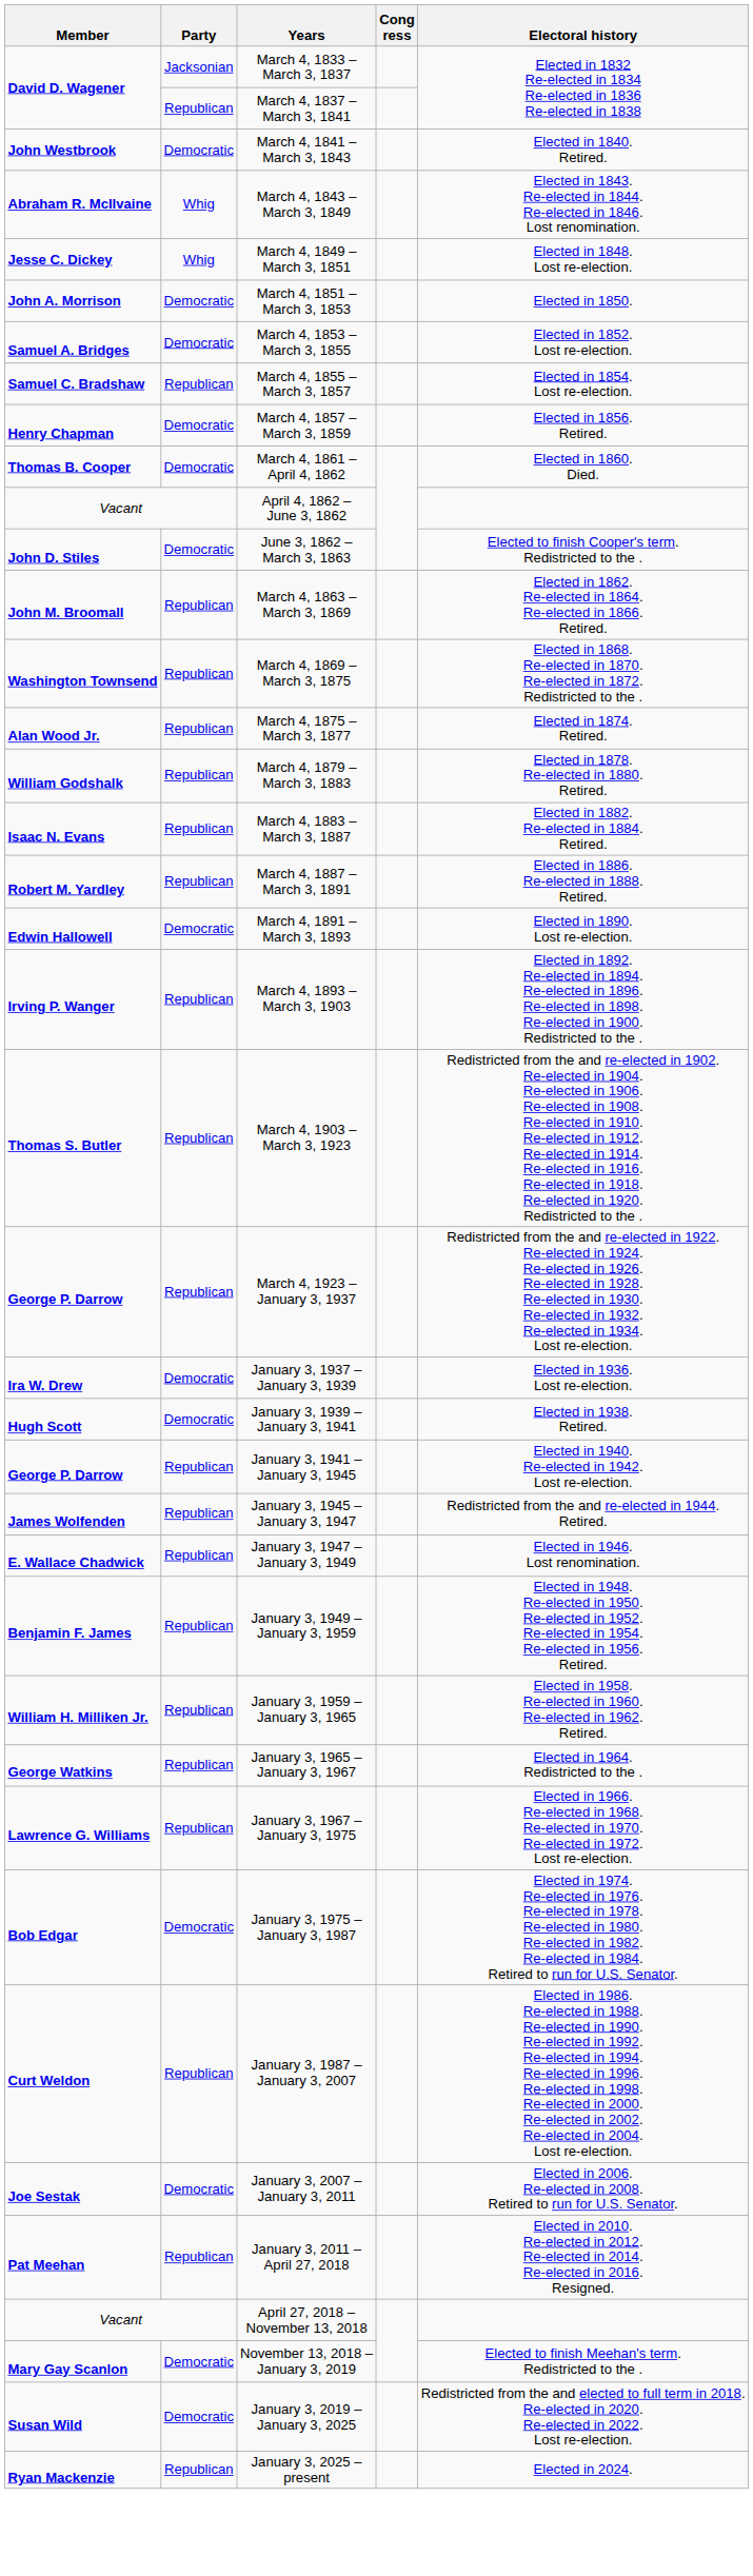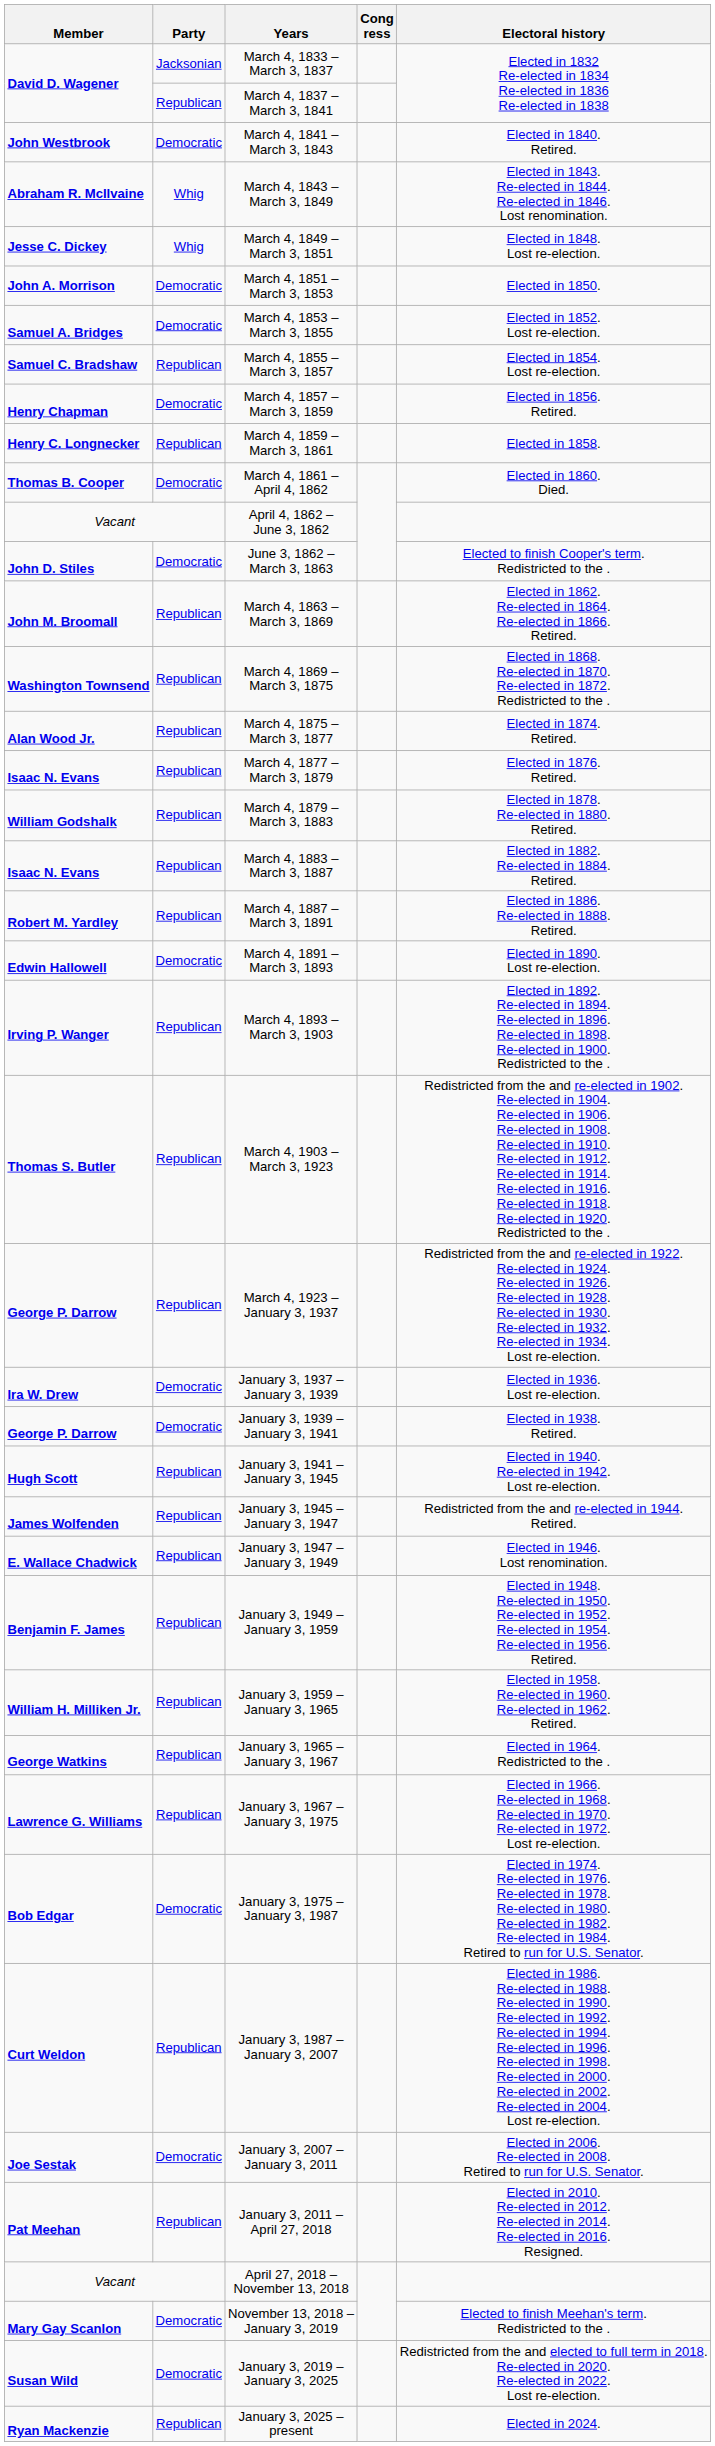 <table class=wikitable style="text-align:center">
 <tr style="height:3em" valign=bottom>
 <th>Member</th>
 <th>Party</th>
 <th>Years</th>
 <th>Cong<br>ress</th>
 <th>Electoral history</th>
 </tr>
 <tr style="height:3em">
 <td rowspan=2 align=left><strong><a href='#'>David D. Wagener</a></strong><br></td>
 <td><a href='#'>Jacksonian</a></td>
 <td nowrap>March 4, 1833 –<br>March 3, 1837</td>
 <td></td>
 <td rowspan=2><a href='#'>Elected in 1832</a><br><a href='#'>Re-elected in 1834</a><br><a href='#'>Re-elected in 1836</a><br><a href='#'>Re-elected in 1838</a><br></td>
 </tr>
 <tr style="height:3em">
 <td><a href='#'>Republican</a></td>
 <td nowrap>March 4, 1837 –<br>March 3, 1841</td>
 <td></td>
 </tr>
 <tr style="height:3em">
 <td align=left><strong><a href='#'>John Westbrook</a></strong><br></td>
 <td><a href='#'>Democratic</a></td>
 <td nowrap>March 4, 1841 –<br>March 3, 1843</td>
 <td></td>
 <td><a href='#'>Elected in 1840</a>.<br>Retired.</td>
 </tr>
 <tr style="height:3em">
 <td align=left><strong><a href='#'>Abraham R. McIlvaine</a></strong><br></td>
 <td><a href='#'>Whig</a></td>
 <td nowrap>March 4, 1843 –<br>March 3, 1849</td>
 <td></td>
 <td><a href='#'>Elected in 1843</a>.<br><a href='#'>Re-elected in 1844</a>.<br><a href='#'>Re-elected in 1846</a>.<br>Lost renomination.</td>
 </tr>
 <tr style="height:3em">
 <td align=left><strong><a href='#'>Jesse C. Dickey</a></strong><br></td>
 <td><a href='#'>Whig</a></td>
 <td nowrap>March 4, 1849 –<br>March 3, 1851</td>
 <td></td>
 <td><a href='#'>Elected in 1848</a>.<br>Lost re-election.</td>
 </tr>
 <tr style="height:3em">
 <td align=left><strong><a href='#'>John A. Morrison</a></strong><br></td>
 <td><a href='#'>Democratic</a></td>
 <td nowrap>March 4, 1851 –<br>March 3, 1853</td>
 <td></td>
 <td><a href='#'>Elected in 1850</a>.<br></td>
 </tr>
 <tr style="height:3em">
 <td align=left><br><strong><a href='#'>Samuel A. Bridges</a></strong><br></td>
 <td><a href='#'>Democratic</a></td>
 <td nowrap>March 4, 1853 –<br>March 3, 1855</td>
 <td></td>
 <td><a href='#'>Elected in 1852</a>.<br>Lost re-election.</td>
 </tr>
 <tr style="height:3em">
 <td align=left><strong><a href='#'>Samuel C. Bradshaw</a></strong><br></td>
 <td><a href='#'>Republican</a></td>
 <td nowrap>March 4, 1855 –<br>March 3, 1857</td>
 <td></td>
 <td><a href='#'>Elected in 1854</a>.<br>Lost re-election.</td>
 </tr>
 <tr style="height:3em">
 <td align=left><br><strong><a href='#'>Henry Chapman</a></strong><br></td>
 <td><a href='#'>Democratic</a></td>
 <td nowrap>March 4, 1857 –<br>March 3, 1859</td>
 <td></td>
 <td><a href='#'>Elected in 1856</a>.<br>Retired.</td>
 </tr>
 <tr style="height:3em">
+<td align=left><strong><a href='#'>Henry C. Longnecker</a></strong><br></td>
+<td><a href='#'>Republican</a></td>
+<td nowrap>March 4, 1859 –<br>March 3, 1861</td>
+<td></td>
+<td><a href='#'>Elected in 1858</a>.<br></td>
+</tr>
+<tr style="height:3em">
 <td align=left><strong><a href='#'>Thomas B. Cooper</a></strong><br></td>
 <td><a href='#'>Democratic</a></td>
 <td nowrap>March 4, 1861 –<br>April 4, 1862</td>
 <td rowspan=3></td>
 <td><a href='#'>Elected in 1860</a>.<br>Died.</td>
 </tr>
 <tr style="height:3em">
 <td colspan=2><em>Vacant</em></td>
 <td nowrap>April 4, 1862 –<br>June 3, 1862</td>
 <td></td>
 </tr>
 <tr style="height:3em">
 <td align=left><br><strong><a href='#'>John D. Stiles</a></strong><br></td>
 <td><a href='#'>Democratic</a></td>
 <td nowrap>June 3, 1862 –<br>March 3, 1863</td>
 <td><a href='#'>Elected to finish Cooper's term</a>.<br>Redistricted to the .</td>
 </tr>
 <tr style="height:3em">
 <td align=left><br><strong><a href='#'>John M. Broomall</a></strong><br></td>
 <td><a href='#'>Republican</a></td>
 <td nowrap>March 4, 1863 –<br>March 3, 1869</td>
 <td></td>
 <td><a href='#'>Elected in 1862</a>.<br><a href='#'>Re-elected in 1864</a>.<br><a href='#'>Re-elected in 1866</a>.<br>Retired.</td>
 </tr>
 <tr style="height:3em">
 <td align=left><br><strong><a href='#'>Washington Townsend</a></strong><br></td>
 <td><a href='#'>Republican</a></td>
 <td nowrap>March 4, 1869 –<br>March 3, 1875</td>
 <td></td>
 <td><a href='#'>Elected in 1868</a>.<br><a href='#'>Re-elected in 1870</a>.<br><a href='#'>Re-elected in 1872</a>.<br>Redistricted to the .</td>
 </tr>
 <tr style="height:3em">
 <td align=left><br><strong><a href='#'>Alan Wood Jr.</a></strong><br></td>
 <td><a href='#'>Republican</a></td>
 <td nowrap>March 4, 1875 –<br>March 3, 1877</td>
 <td></td>
 <td><a href='#'>Elected in 1874</a>.<br>Retired.</td>
+</tr>
+<tr style="height:3em">
+<td align=left><br><strong><a href='#'>Isaac N. Evans</a></strong><br></td>
+<td><a href='#'>Republican</a></td>
+<td nowrap>March 4, 1877 –<br>March 3, 1879</td>
+<td></td>
+<td><a href='#'>Elected in 1876</a>.<br>Retired.</td>
 </tr>
 <tr style="height:3em">
 <td align=left><br><strong><a href='#'>William Godshalk</a></strong><br></td>
 <td><a href='#'>Republican</a></td>
 <td nowrap>March 4, 1879 –<br>March 3, 1883</td>
 <td></td>
 <td><a href='#'>Elected in 1878</a>.<br><a href='#'>Re-elected in 1880</a>.<br>Retired.</td>
 </tr>
 <tr style="height:3em">
 <td align=left><br><strong><a href='#'>Isaac N. Evans</a></strong><br></td>
 <td><a href='#'>Republican</a></td>
 <td nowrap>March 4, 1883 –<br>March 3, 1887</td>
 <td></td>
 <td><a href='#'>Elected in 1882</a>.<br><a href='#'>Re-elected in 1884</a>.<br>Retired.</td>
 </tr>
 <tr style="height:3em">
 <td align=left><br><strong><a href='#'>Robert M. Yardley</a></strong><br></td>
 <td><a href='#'>Republican</a></td>
 <td nowrap>March 4, 1887 –<br>March 3, 1891</td>
 <td></td>
 <td><a href='#'>Elected in 1886</a>.<br><a href='#'>Re-elected in 1888</a>.<br>Retired.</td>
 </tr>
 <tr style="height:3em">
 <td align=left><br><strong><a href='#'>Edwin Hallowell</a></strong><br></td>
 <td><a href='#'>Democratic</a></td>
 <td nowrap>March 4, 1891 –<br>March 3, 1893</td>
 <td></td>
 <td><a href='#'>Elected in 1890</a>.<br>Lost re-election.</td>
 </tr>
 <tr style="height:3em">
 <td align=left><br><strong><a href='#'>Irving P. Wanger</a></strong><br></td>
 <td><a href='#'>Republican</a></td>
 <td nowrap>March 4, 1893 –<br>March 3, 1903</td>
 <td></td>
 <td><a href='#'>Elected in 1892</a>.<br><a href='#'>Re-elected in 1894</a>.<br><a href='#'>Re-elected in 1896</a>.<br><a href='#'>Re-elected in 1898</a>.<br><a href='#'>Re-elected in 1900</a>.<br>Redistricted to the .</td>
 </tr>
 <tr style="height:3em">
 <td align=left><br><strong><a href='#'>Thomas S. Butler</a></strong><br></td>
 <td><a href='#'>Republican</a></td>
 <td nowrap>March 4, 1903 –<br>March 3, 1923</td>
 <td></td>
 <td>Redistricted from the  and <a href='#'>re-elected in 1902</a>.<br><a href='#'>Re-elected in 1904</a>.<br><a href='#'>Re-elected in 1906</a>.<br><a href='#'>Re-elected in 1908</a>.<br><a href='#'>Re-elected in 1910</a>.<br><a href='#'>Re-elected in 1912</a>.<br><a href='#'>Re-elected in 1914</a>.<br><a href='#'>Re-elected in 1916</a>.<br><a href='#'>Re-elected in 1918</a>.<br><a href='#'>Re-elected in 1920</a>.<br>Redistricted to the .</td>
 </tr>
 <tr style="height:3em">
 <td align=left><br><strong><a href='#'>George P. Darrow</a></strong><br></td>
 <td><a href='#'>Republican</a></td>
 <td nowrap>March 4, 1923 –<br>January 3, 1937</td>
 <td></td>
 <td>Redistricted from the  and <a href='#'>re-elected in 1922</a>.<br><a href='#'>Re-elected in 1924</a>.<br><a href='#'>Re-elected in 1926</a>.<br><a href='#'>Re-elected in 1928</a>.<br><a href='#'>Re-elected in 1930</a>.<br><a href='#'>Re-elected in 1932</a>.<br><a href='#'>Re-elected in 1934</a>.<br>Lost re-election.</td>
 </tr>
 <tr style="height:3em">
 <td align=left><br><strong><a href='#'>Ira W. Drew</a></strong><br></td>
 <td><a href='#'>Democratic</a></td>
 <td nowrap>January 3, 1937 –<br>January 3, 1939</td>
 <td></td>
 <td><a href='#'>Elected in 1936</a>.<br>Lost re-election.</td>
 </tr>
 <tr style="height:3em">
-<td align=left><br><strong><a href='#'>Hugh Scott</a></strong><br></td>
+<td align=left><br><strong><a href='#'>George P. Darrow</a></strong><br></td>
 <td><a href='#'>Democratic</a></td>
 <td nowrap>January 3, 1939 –<br>January 3, 1941</td>
 <td></td>
 <td><a href='#'>Elected in 1938</a>.<br>Retired.</td>
 </tr>
 <tr style="height:3em">
-<td align=left><br><strong><a href='#'>George P. Darrow</a></strong><br></td>
+<td align=left><br><strong><a href='#'>Hugh Scott</a></strong><br></td>
 <td><a href='#'>Republican</a></td>
 <td nowrap>January 3, 1941 –<br>January 3, 1945</td>
 <td></td>
 <td><a href='#'>Elected in 1940</a>.<br><a href='#'>Re-elected in 1942</a>.<br>Lost re-election.</td>
 </tr>
 <tr style="height:3em">
 <td align=left><br><strong><a href='#'>James Wolfenden</a></strong><br></td>
 <td><a href='#'>Republican</a></td>
 <td nowrap>January 3, 1945 –<br>January 3, 1947</td>
 <td></td>
 <td>Redistricted from the  and <a href='#'>re-elected in 1944</a>.<br>Retired.</td>
 </tr>
 <tr style="height:3em">
 <td align=left><br><strong><a href='#'>E. Wallace Chadwick</a></strong><br></td>
 <td><a href='#'>Republican</a></td>
 <td nowrap>January 3, 1947 –<br>January 3, 1949</td>
 <td></td>
 <td><a href='#'>Elected in 1946</a>.<br>Lost renomination.</td>
 </tr>
 <tr style="height:3em">
 <td align=left><br><strong><a href='#'>Benjamin F. James</a></strong><br></td>
 <td><a href='#'>Republican</a></td>
 <td nowrap>January 3, 1949 –<br>January 3, 1959</td>
 <td></td>
 <td><a href='#'>Elected in 1948</a>.<br><a href='#'>Re-elected in 1950</a>.<br><a href='#'>Re-elected in 1952</a>.<br><a href='#'>Re-elected in 1954</a>.<br><a href='#'>Re-elected in 1956</a>.<br>Retired.</td>
 </tr>
 <tr style="height:3em">
 <td align=left><br><strong><a href='#'>William H. Milliken Jr.</a></strong><br></td>
 <td><a href='#'>Republican</a></td>
 <td nowrap>January 3, 1959 –<br>January 3, 1965</td>
 <td></td>
 <td><a href='#'>Elected in 1958</a>.<br><a href='#'>Re-elected in 1960</a>.<br><a href='#'>Re-elected in 1962</a>.<br>Retired.</td>
 </tr>
 <tr style="height:3em">
 <td align=left><br><strong><a href='#'>George Watkins</a></strong><br></td>
 <td><a href='#'>Republican</a></td>
 <td nowrap>January 3, 1965 –<br>January 3, 1967</td>
 <td></td>
 <td><a href='#'>Elected in 1964</a>.<br>Redistricted to the .</td>
 </tr>
 <tr style="height:3em">
 <td align=left><br><strong><a href='#'>Lawrence G. Williams</a></strong><br></td>
 <td><a href='#'>Republican</a></td>
 <td nowrap>January 3, 1967 –<br>January 3, 1975</td>
 <td></td>
 <td><a href='#'>Elected in 1966</a>.<br><a href='#'>Re-elected in 1968</a>.<br><a href='#'>Re-elected in 1970</a>.<br><a href='#'>Re-elected in 1972</a>.<br>Lost re-election.</td>
 </tr>
 <tr style="height:3em">
 <td align=left><br><strong><a href='#'>Bob Edgar</a></strong><br></td>
 <td><a href='#'>Democratic</a></td>
 <td nowrap>January 3, 1975 –<br>January 3, 1987</td>
 <td></td>
 <td><a href='#'>Elected in 1974</a>.<br><a href='#'>Re-elected in 1976</a>.<br><a href='#'>Re-elected in 1978</a>.<br><a href='#'>Re-elected in 1980</a>.<br><a href='#'>Re-elected in 1982</a>.<br><a href='#'>Re-elected in 1984</a>.<br>Retired to <a href='#'>run for U.S. Senator</a>.</td>
 </tr>
 <tr style="height:3em">
 <td align=left><br><strong><a href='#'>Curt Weldon</a></strong><br></td>
 <td><a href='#'>Republican</a></td>
 <td nowrap>January 3, 1987 –<br>January 3, 2007</td>
 <td></td>
 <td><a href='#'>Elected in 1986</a>.<br><a href='#'>Re-elected in 1988</a>.<br><a href='#'>Re-elected in 1990</a>.<br><a href='#'>Re-elected in 1992</a>.<br><a href='#'>Re-elected in 1994</a>.<br><a href='#'>Re-elected in 1996</a>.<br><a href='#'>Re-elected in 1998</a>.<br><a href='#'>Re-elected in 2000</a>.<br><a href='#'>Re-elected in 2002</a>.<br><a href='#'>Re-elected in 2004</a>.<br>Lost re-election.</td>
 </tr>
 <tr style="height:3em">
 <td align=left><br><strong><a href='#'>Joe Sestak</a></strong><br></td>
 <td><a href='#'>Democratic</a></td>
 <td nowrap>January 3, 2007 –<br>January 3, 2011</td>
 <td></td>
 <td><a href='#'>Elected in 2006</a>.<br><a href='#'>Re-elected in 2008</a>.<br>Retired to <a href='#'>run for U.S. Senator</a>.</td>
 </tr>
 <tr style="height:3em">
 <td align=left><br><strong><a href='#'>Pat Meehan</a></strong><br></td>
 <td><a href='#'>Republican</a></td>
 <td nowrap>January 3, 2011 –<br>April 27, 2018</td>
 <td></td>
 <td><a href='#'>Elected in 2010</a>.<br><a href='#'>Re-elected in 2012</a>.<br><a href='#'>Re-elected in 2014</a>.<br><a href='#'>Re-elected in 2016</a>.<br>Resigned.</td>
 </tr>
 <tr style="height:3em">
 <td colspan=2><em>Vacant</em></td>
 <td nowrap>April 27, 2018 –<br>November 13, 2018</td>
 <td rowspan=2></td>
 <td></td>
 </tr>
 <tr style="height:3em">
 <td align=left><br><strong><a href='#'>Mary Gay Scanlon</a></strong><br></td>
 <td><a href='#'>Democratic</a></td>
 <td nowrap>November 13, 2018 –<br>January 3, 2019</td>
 <td><a href='#'>Elected to finish Meehan's term</a>.<br>Redistricted to the .</td>
 </tr>
 <tr style="height:3em">
 <td align=left><br><strong><a href='#'>Susan Wild</a></strong><br></td>
 <td><a href='#'>Democratic</a></td>
 <td nowrap>January 3, 2019 –<br>January 3, 2025</td>
 <td></td>
 <td>Redistricted from the  and <a href='#'>elected to full term in 2018</a>.<br> <a href='#'>Re-elected in 2020</a>.<br><a href='#'>Re-elected in 2022</a>.<br>Lost re-election.</td>
 </tr>
 <tr>
 <td align=left><br><strong><a href='#'>Ryan Mackenzie</a></strong><br></td>
 <td><a href='#'>Republican</a></td>
 <td>January 3, 2025 –<br>present</td>
 <td></td>
 <td><a href='#'>Elected in 2024</a>.</td>
 </tr>
 </table>
